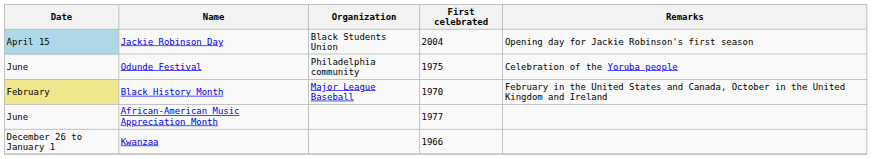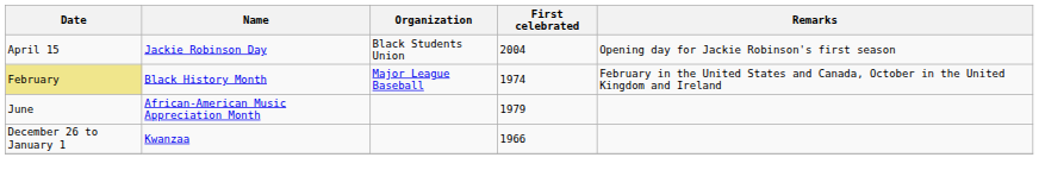 <table class="wikitable">
 <tr>
 <th colspan=1>Date</th>
 <th>Name</th>
 <th>Organization</th>
 <th>First celebrated</th>
 <th>Remarks</th>
 </tr>
 <tr>
-<td style="background: lightblue;">April 15</td>
+<td>April 15</td>
 <td><a href='#'>Jackie Robinson Day</a></td>
 <td>Black Students Union</td>
 <td>2004</td>
 <td>Opening day for Jackie Robinson's first season</td>
 </tr>
 <tr>
-<td>June</td>
-<td><a href='#'>Odunde Festival</a></td>
-<td>Philadelphia community</td>
-<td>1975</td>
-<td>Celebration of the <a href='#'>Yoruba people</a></td>
-</tr>
-<tr>
 <td style="background: khaki;">February</td>
 <td><a href='#'>Black History Month</a></td>
 <td><a href='#'>Major League Baseball</a></td>
-<td>1970</td>
+<td>1974</td>
 <td>February in the United States and Canada, October in the United Kingdom and Ireland</td>
 </tr>
 <tr>
 <td>June</td>
 <td><a href='#'>African-American Music Appreciation Month</a></td>
 <td></td>
-<td>1977</td>
+<td>1979</td>
 <td></td>
 </tr>
 <tr>
 <td>December 26 to January 1</td>
 <td><a href='#'>Kwanzaa</a></td>
 <td></td>
 <td>1966</td>
 <td></td>
 </tr>
 <tr>
 </tr>
 </table>
